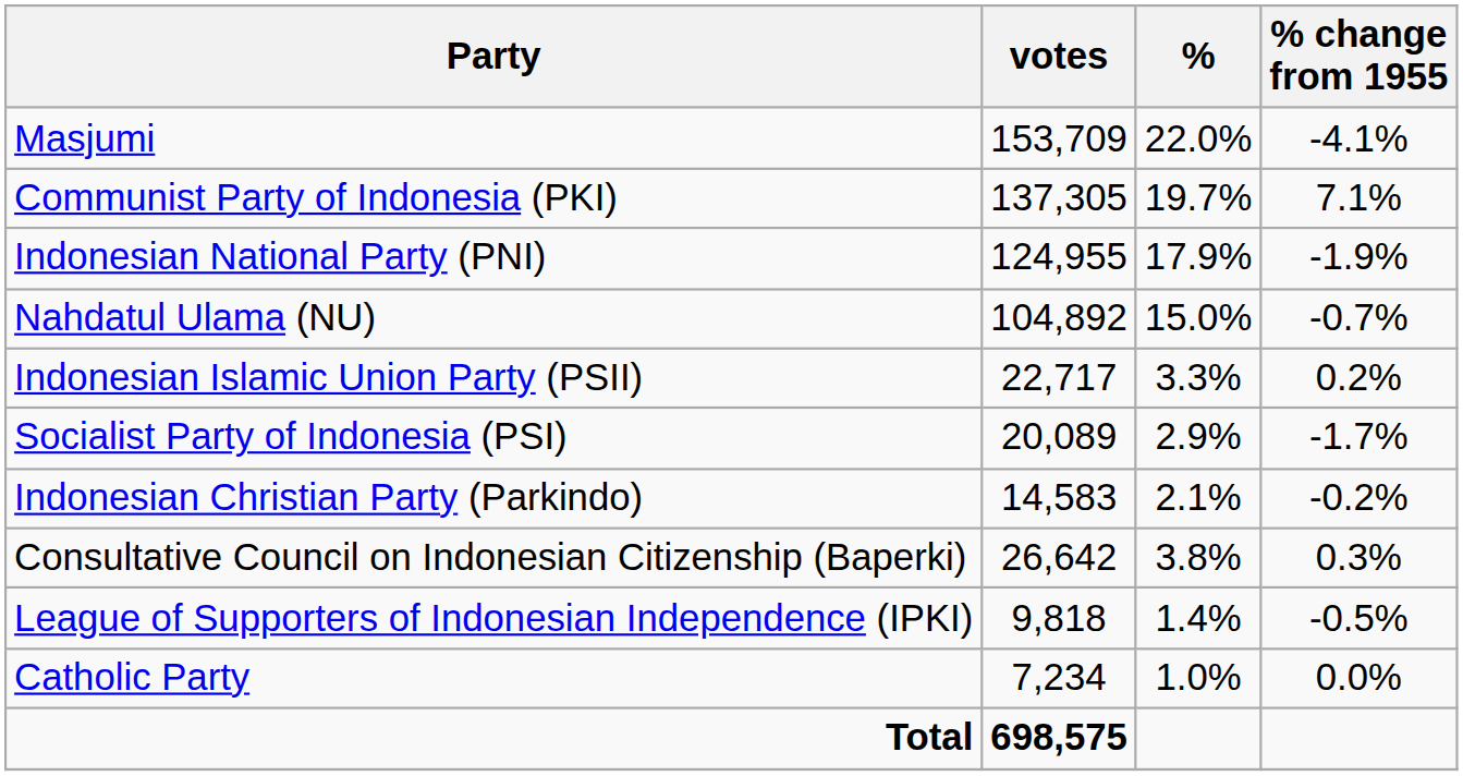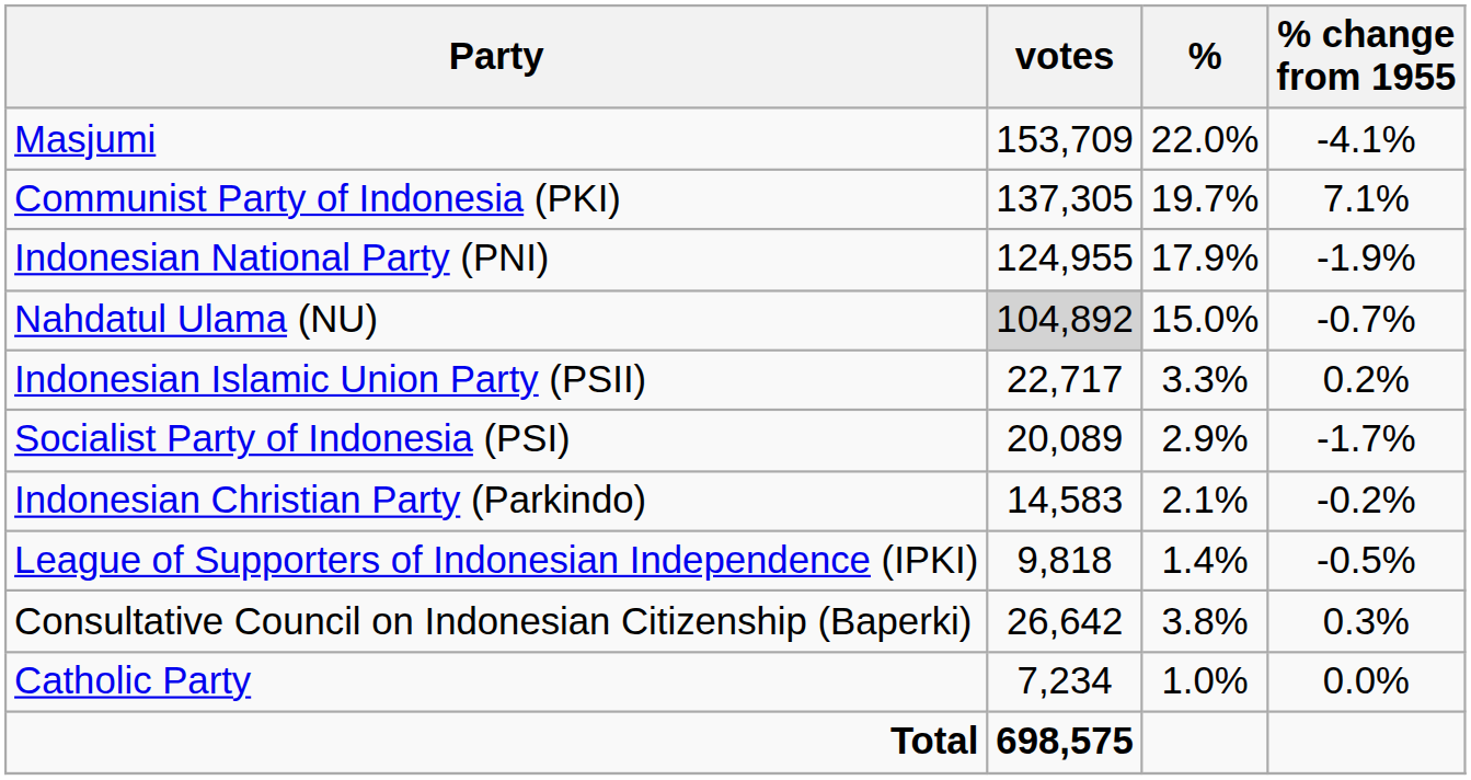 <table class="wikitable" style="text-align:center">
 <tr>
 <th>Party</th>
 <th>votes</th>
 <th>%</th>
 <th>% change<br>from 1955</th>
 </tr>
 <tr>
 <td align=left><a href='#'>Masjumi</a></td>
 <td>153,709</td>
 <td>22.0%</td>
 <td>-4.1%</td>
 </tr>
 <tr>
 <td align=left><a href='#'>Communist Party of Indonesia</a> (PKI)</td>
 <td>137,305</td>
 <td>19.7%</td>
 <td>7.1%</td>
 </tr>
 <tr>
 <td align=left><a href='#'>Indonesian National Party</a> (PNI)</td>
 <td>124,955</td>
 <td>17.9%</td>
 <td>-1.9%</td>
 </tr>
 <tr>
 <td align=left><a href='#'>Nahdatul Ulama</a> (NU)</td>
-<td>104,892</td>
+<td style="background: lightgrey;">104,892</td>
 <td>15.0%</td>
 <td>-0.7%</td>
 </tr>
 <tr>
 <td align=left><a href='#'>Indonesian Islamic Union Party</a> (PSII)</td>
 <td>22,717</td>
 <td>3.3%</td>
 <td>0.2%</td>
 </tr>
 <tr>
 <td align=left><a href='#'>Socialist Party of Indonesia</a> (PSI)</td>
 <td>20,089</td>
 <td>2.9%</td>
 <td>-1.7%</td>
 </tr>
 <tr>
 <td align=left><a href='#'>Indonesian Christian Party</a> (Parkindo)</td>
 <td>14,583</td>
 <td>2.1%</td>
 <td>-0.2%</td>
 </tr>
 <tr>
+<td align=left><a href='#'>League of Supporters of Indonesian Independence</a> (IPKI)</td>
+<td>9,818</td>
+<td>1.4%</td>
+<td>-0.5%</td>
+</tr>
+<tr>
 <td align=left>Consultative Council on Indonesian Citizenship (Baperki)</td>
 <td>26,642</td>
 <td>3.8%</td>
 <td>0.3%</td>
-</tr>
-<tr>
-<td align=left><a href='#'>League of Supporters of Indonesian Independence</a> (IPKI)</td>
-<td>9,818</td>
-<td>1.4%</td>
-<td>-0.5%</td>
 </tr>
 <tr>
 <td align=left><a href='#'>Catholic Party</a></td>
 <td>7,234</td>
 <td>1.0%</td>
 <td>0.0%</td>
 </tr>
 <tr>
 <td align=right><strong>Total</strong></td>
 <td><strong>698,575</strong></td>
 <td></td>
 <td></td>
 </tr>
 <tr>
 </tr>
 </table>
